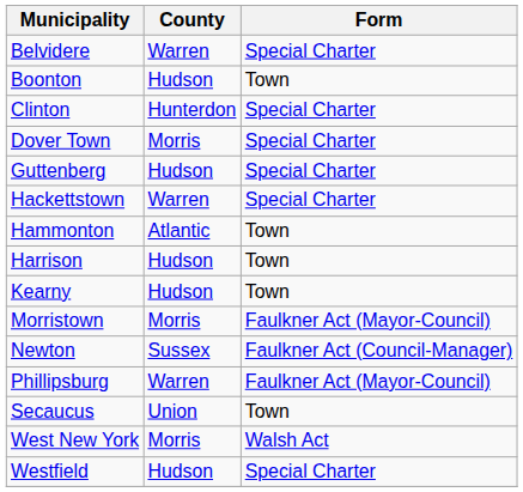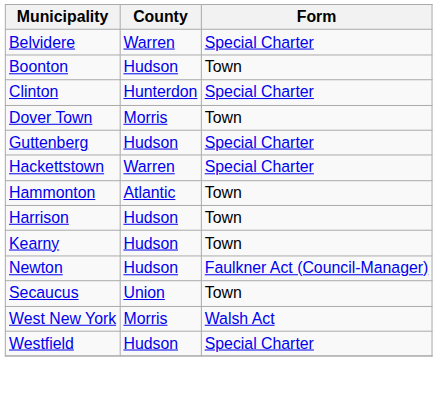 <table class="wikitable" style="margin-left: auto; margin-right: auto;">
 <tr>
 <th scope="col">Municipality</th>
 <th scope="col">County</th>
 <th scope="col">Form</th>
 </tr>
 <tr>
 <td><a href='#'>Belvidere</a></td>
 <td><a href='#'>Warren</a></td>
 <td><a href='#'>Special Charter</a></td>
 </tr>
 <tr>
 <td><a href='#'>Boonton</a></td>
 <td><a href='#'>Hudson</a></td>
 <td>Town</td>
 </tr>
 <tr>
 <td><a href='#'>Clinton</a></td>
 <td><a href='#'>Hunterdon</a></td>
 <td><a href='#'>Special Charter</a></td>
 </tr>
 <tr>
 <td><a href='#'>Dover Town</a></td>
 <td><a href='#'>Morris</a></td>
-<td><a href='#'>Special Charter</a></td>
+<td>Town</td>
 </tr>
 <tr>
 <td><a href='#'>Guttenberg</a></td>
 <td><a href='#'>Hudson</a></td>
 <td><a href='#'>Special Charter</a></td>
 </tr>
 <tr>
 <td><a href='#'>Hackettstown</a></td>
 <td><a href='#'>Warren</a></td>
 <td><a href='#'>Special Charter</a></td>
 </tr>
 <tr>
 <td><a href='#'>Hammonton</a></td>
 <td><a href='#'>Atlantic</a></td>
 <td>Town</td>
 </tr>
 <tr>
 <td><a href='#'>Harrison</a></td>
 <td><a href='#'>Hudson</a></td>
 <td>Town</td>
 </tr>
 <tr>
 <td><a href='#'>Kearny</a></td>
 <td><a href='#'>Hudson</a></td>
 <td>Town</td>
 </tr>
 <tr>
-<td><a href='#'>Morristown</a></td>
-<td><a href='#'>Morris</a></td>
-<td><a href='#'>Faulkner Act (Mayor-Council)</a></td>
-</tr>
-<tr>
 <td><a href='#'>Newton</a></td>
-<td><a href='#'>Sussex</a></td>
+<td><a href='#'>Hudson</a></td>
 <td><a href='#'>Faulkner Act (Council-Manager)</a></td>
-</tr>
-<tr>
-<td><a href='#'>Phillipsburg</a></td>
-<td><a href='#'>Warren</a></td>
-<td><a href='#'>Faulkner Act (Mayor-Council)</a></td>
 </tr>
 <tr>
 <td><a href='#'>Secaucus</a></td>
 <td><a href='#'>Union</a></td>
 <td>Town</td>
 </tr>
 <tr>
 <td><a href='#'>West New York</a></td>
 <td><a href='#'>Morris</a></td>
 <td><a href='#'>Walsh Act</a></td>
 </tr>
 <tr>
 <td><a href='#'>Westfield</a></td>
 <td><a href='#'>Hudson</a></td>
 <td><a href='#'>Special Charter</a></td>
 </tr>
 <tr>
 </tr>
 </table>
